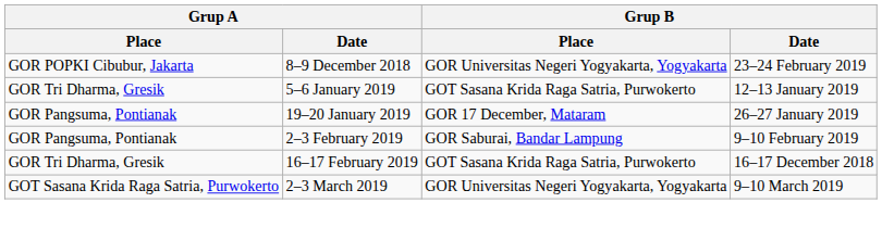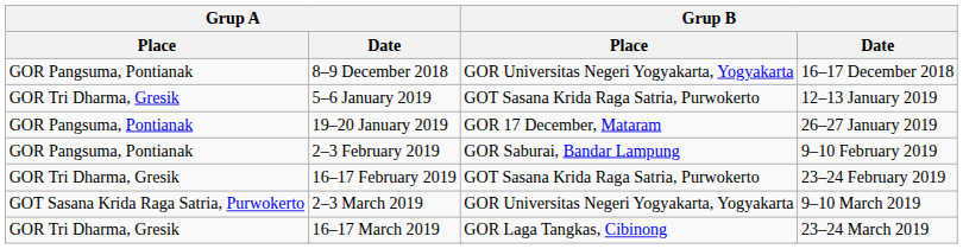 <table class="wikitable">
 <tr>
 <th colspan="2">Grup A</th>
 <th colspan="2">Grup B</th>
 </tr>
 <tr>
 <th>Place</th>
 <th>Date</th>
 <th>Place</th>
 <th>Date</th>
 </tr>
 <tr>
-<td>GOR POPKI Cibubur, <a href='#'>Jakarta</a></td>
+<td>GOR Pangsuma, Pontianak</td>
 <td>8–9 December 2018</td>
 <td>GOR Universitas Negeri Yogyakarta, <a href='#'>Yogyakarta</a></td>
-<td>23–24 February 2019</td>
+<td>16–17 December 2018</td>
 </tr>
 <tr>
 <td>GOR Tri Dharma, <a href='#'>Gresik</a></td>
 <td>5–6 January 2019</td>
 <td>GOT Sasana Krida Raga Satria, Purwokerto</td>
 <td>12–13 January 2019</td>
 </tr>
 <tr>
 <td>GOR Pangsuma, <a href='#'>Pontianak</a></td>
 <td>19–20 January 2019</td>
 <td>GOR 17 December, <a href='#'>Mataram</a></td>
 <td>26–27 January 2019</td>
 </tr>
 <tr>
 <td>GOR Pangsuma, Pontianak</td>
 <td>2–3 February 2019</td>
 <td>GOR Saburai, <a href='#'>Bandar Lampung</a></td>
 <td>9–10 February 2019</td>
 </tr>
 <tr>
 <td>GOR Tri Dharma, Gresik</td>
 <td>16–17 February 2019</td>
 <td>GOT Sasana Krida Raga Satria, Purwokerto</td>
-<td>16–17 December 2018</td>
+<td>23–24 February 2019</td>
 </tr>
 <tr>
 <td>GOT Sasana Krida Raga Satria, <a href='#'>Purwokerto</a></td>
 <td>2–3 March 2019</td>
 <td>GOR Universitas Negeri Yogyakarta, Yogyakarta</td>
 <td>9–10 March 2019</td>
 </tr>
+<tr>
+<td>GOR Tri Dharma, Gresik</td>
+<td>16–17 March 2019</td>
+<td>GOR Laga Tangkas, <a href='#'>Cibinong</a></td>
+<td>23–24 March 2019</td>
+</tr>
 </table>
